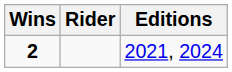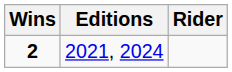 <table class="wikitable">
 <tr>
 <th>Wins</th>
+<th>Editions</th>
 <th>Rider</th>
-<th>Editions</th>
 </tr>
 <tr>
 <td align=center><strong>2</strong></td>
+<td><a href='#'>2021</a>, <a href='#'>2024</a></td>
 <td><em></em></td>
-<td><a href='#'>2021</a>, <a href='#'>2024</a></td>
 </tr>
 </table>
